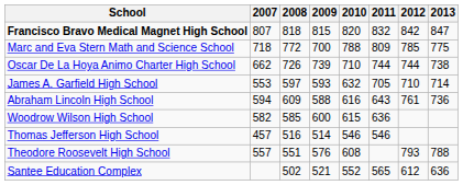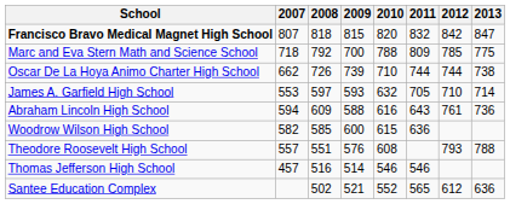 <table class="wikitable" border="2">
 <tr>
 <th>School</th>
 <th><strong>2007 </strong></th>
 <th><strong>2008 </strong></th>
 <th><strong>2009 </strong></th>
 <th><strong>2010 </strong></th>
 <th><strong>2011 </strong></th>
 <th><strong>2012</strong></th>
 <th><strong>2013 </strong></th>
 </tr>
 <tr Reporting Api>
 <td><strong>Francisco Bravo Medical Magnet High School</strong></td>
 <td>807</td>
 <td>818</td>
 <td>815</td>
 <td>820</td>
 <td>832</td>
 <td>842</td>
 <td>847</td>
 </tr>
 <tr>
 <td><a href='#'>Marc and Eva Stern Math and Science School</a></td>
 <td>718</td>
-<td>772</td>
+<td>792</td>
 <td>700</td>
 <td>788</td>
 <td>809</td>
 <td>785</td>
 <td>775</td>
 </tr>
 <tr>
 <td><a href='#'>Oscar De La Hoya Animo Charter High School</a></td>
 <td>662</td>
 <td>726</td>
 <td>739</td>
 <td>710</td>
 <td>744</td>
 <td>744</td>
 <td>738</td>
 </tr>
 <tr>
 <td><a href='#'>James A. Garfield High School</a></td>
 <td>553</td>
 <td>597</td>
 <td>593</td>
 <td>632</td>
 <td>705</td>
 <td>710</td>
 <td>714</td>
 </tr>
 <tr>
 <td><a href='#'>Abraham Lincoln High School</a></td>
 <td>594</td>
 <td>609</td>
 <td>588</td>
 <td>616</td>
 <td>643</td>
 <td>761</td>
 <td>736</td>
 </tr>
 <tr>
 <td><a href='#'>Woodrow Wilson High School</a></td>
 <td>582</td>
 <td>585</td>
 <td>600</td>
 <td>615</td>
 <td>636</td>
 <td></td>
 <td></td>
 </tr>
 <tr>
+<td><a href='#'>Theodore Roosevelt High School</a></td>
+<td>557</td>
+<td>551</td>
+<td>576</td>
+<td>608</td>
+<td></td>
+<td>793</td>
+<td>788</td>
+</tr>
+<tr>
 <td><a href='#'>Thomas Jefferson High School</a></td>
 <td>457</td>
 <td>516</td>
 <td>514</td>
 <td>546</td>
 <td>546</td>
 <td></td>
 <td></td>
-</tr>
-<tr>
-<td><a href='#'>Theodore Roosevelt High School</a></td>
-<td>557</td>
-<td>551</td>
-<td>576</td>
-<td>608</td>
-<td></td>
-<td>793</td>
-<td>788</td>
 </tr>
 <tr>
 <td><a href='#'>Santee Education Complex</a></td>
 <td></td>
 <td>502</td>
 <td>521</td>
 <td>552</td>
 <td>565</td>
 <td>612</td>
 <td>636</td>
 </tr>
 </table>
